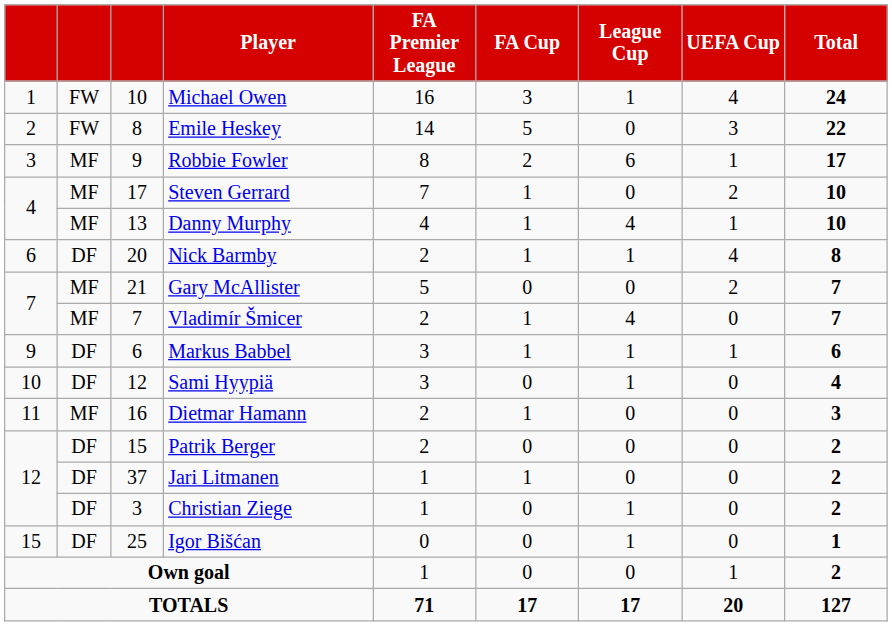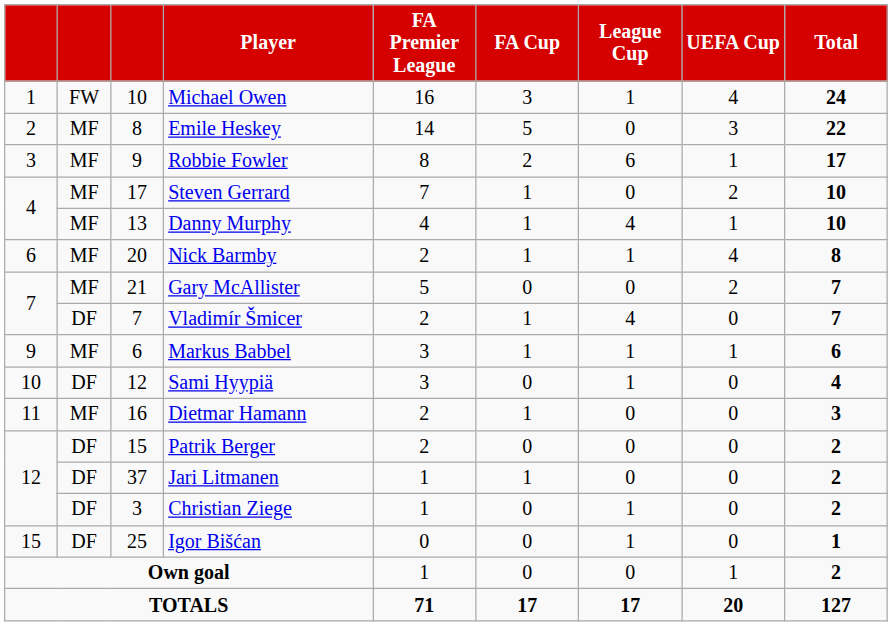 <table class="wikitable" style="text-align:center;">
 <tr>
 <th style="background:#d50000; color:white; width:35px;"></th>
 <th style="background:#d50000; color:white; width:35px;"></th>
 <th style="background:#d50000; color:white; width:35px;"></th>
 <th style="background:#d50000; color:white; width:160px;">Player</th>
 <th style="background:#d50000; color:white; width:75px;">FA Premier League</th>
 <th style="background:#d50000; color:white; width:75px;">FA Cup</th>
 <th style="background:#d50000; color:white; width:75px;">League Cup</th>
 <th style="background:#d50000; color:white; width:75px;">UEFA Cup</th>
 <th style="background:#d50000; color:white; width:75px;">Total</th>
 </tr>
 <tr>
 <td rowspan="1">1</td>
 <td>FW</td>
 <td>10</td>
 <td align=left> <a href='#'>Michael Owen</a></td>
 <td>16</td>
 <td>3</td>
 <td>1</td>
 <td>4</td>
 <td><strong>24</strong></td>
 </tr>
 <tr>
 <td rowspan="1">2</td>
-<td>FW</td>
+<td>MF</td>
 <td>8</td>
 <td align=left> <a href='#'>Emile Heskey</a></td>
 <td>14</td>
 <td>5</td>
 <td>0</td>
 <td>3</td>
 <td><strong>22</strong></td>
 </tr>
 <tr>
 <td rowspan="1">3</td>
 <td>MF</td>
 <td>9</td>
 <td align=left> <a href='#'>Robbie Fowler</a></td>
 <td>8</td>
 <td>2</td>
 <td>6</td>
 <td>1</td>
 <td><strong>17</strong></td>
 </tr>
 <tr>
 <td rowspan="2">4</td>
 <td>MF</td>
 <td>17</td>
 <td align=left> <a href='#'>Steven Gerrard</a></td>
 <td>7</td>
 <td>1</td>
 <td>0</td>
 <td>2</td>
 <td><strong>10</strong></td>
 </tr>
 <tr>
 <td>MF</td>
 <td>13</td>
 <td align=left> <a href='#'>Danny Murphy</a></td>
 <td>4</td>
 <td>1</td>
 <td>4</td>
 <td>1</td>
 <td><strong>10</strong></td>
 </tr>
 <tr>
 <td>6</td>
-<td>DF</td>
+<td>MF</td>
 <td>20</td>
 <td align=left> <a href='#'>Nick Barmby</a></td>
 <td>2</td>
 <td>1</td>
 <td>1</td>
 <td>4</td>
 <td><strong>8</strong></td>
 </tr>
 <tr>
 <td rowspan="2">7</td>
 <td>MF</td>
 <td>21</td>
 <td align=left> <a href='#'>Gary McAllister</a></td>
 <td>5</td>
 <td>0</td>
 <td>0</td>
 <td>2</td>
 <td><strong>7</strong></td>
 </tr>
 <tr>
-<td>MF</td>
+<td>DF</td>
 <td>7</td>
 <td align=left> <a href='#'>Vladimír Šmicer</a></td>
 <td>2</td>
 <td>1</td>
 <td>4</td>
 <td>0</td>
 <td><strong>7</strong></td>
 </tr>
 <tr>
 <td>9</td>
-<td>DF</td>
+<td>MF</td>
 <td>6</td>
 <td align=left> <a href='#'>Markus Babbel</a></td>
 <td>3</td>
 <td>1</td>
 <td>1</td>
 <td>1</td>
 <td><strong>6</strong></td>
 </tr>
 <tr>
 <td>10</td>
 <td>DF</td>
 <td>12</td>
 <td align=left> <a href='#'>Sami Hyypiä</a></td>
 <td>3</td>
 <td>0</td>
 <td>1</td>
 <td>0</td>
 <td><strong>4</strong></td>
 </tr>
 <tr>
 <td>11</td>
 <td>MF</td>
 <td>16</td>
 <td align=left> <a href='#'>Dietmar Hamann</a></td>
 <td>2</td>
 <td>1</td>
 <td>0</td>
 <td>0</td>
 <td><strong>3</strong></td>
 </tr>
 <tr>
 <td rowspan="3">12</td>
 <td>DF</td>
 <td>15</td>
 <td align=left> <a href='#'>Patrik Berger</a></td>
 <td>2</td>
 <td>0</td>
 <td>0</td>
 <td>0</td>
 <td><strong>2</strong></td>
 </tr>
 <tr>
 <td>DF</td>
 <td>37</td>
 <td align=left> <a href='#'>Jari Litmanen</a></td>
 <td>1</td>
 <td>1</td>
 <td>0</td>
 <td>0</td>
 <td><strong>2</strong></td>
 </tr>
 <tr>
 <td>DF</td>
 <td>3</td>
 <td align=left> <a href='#'>Christian Ziege</a></td>
 <td>1</td>
 <td>0</td>
 <td>1</td>
 <td>0</td>
 <td><strong>2</strong></td>
 </tr>
 <tr>
 <td>15</td>
 <td>DF</td>
 <td>25</td>
 <td align=left> <a href='#'>Igor Bišćan</a></td>
 <td>0</td>
 <td>0</td>
 <td>1</td>
 <td>0</td>
 <td><strong>1</strong></td>
 </tr>
 <tr>
 <td colspan="4"><strong>Own goal</strong></td>
 <td>1</td>
 <td>0</td>
 <td>0</td>
 <td>1</td>
 <td><strong>2</strong></td>
 </tr>
 <tr>
 <td colspan="4"><strong>TOTALS</strong></td>
 <td><strong>71</strong></td>
 <td><strong>17</strong></td>
 <td><strong>17</strong></td>
 <td><strong>20</strong></td>
 <td><strong>127</strong></td>
 </tr>
 </table>
